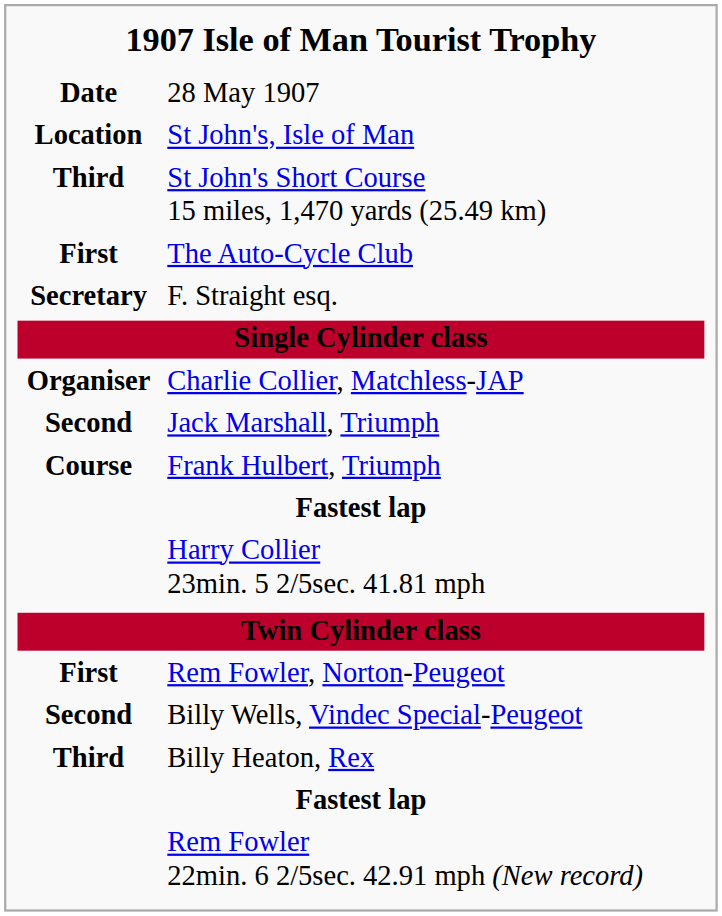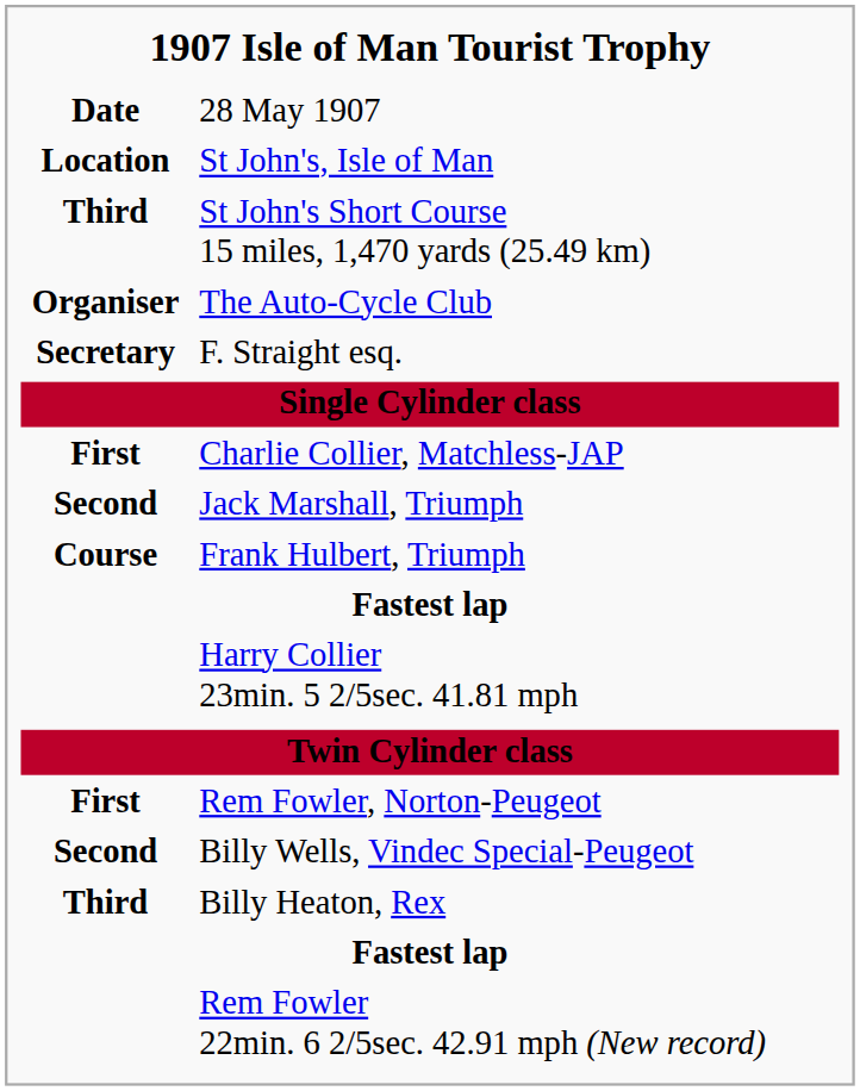 <table class="infobox" style="width:25em; font-size:80%;">
 <tr>
 <th colspan="2"  style="background:; text-align:center;"><big><span>1907 Isle of Man Tourist Trophy</span></big></th>
 </tr>
 <tr>
 <th colspan="2" style="text-align: center;"></th>
 </tr>
 <tr>
 <th>Date</th>
 <td valign="top">28 May 1907</td>
 </tr>
 <tr>
 <th>Location</th>
 <td valign="top"><a href='#'>St John's, Isle of Man</a></td>
 </tr>
 <tr>
 <th>Third</th>
 <td valign="top"><a href='#'>St John's Short Course</a> <br> 15 miles, 1,470 yards (25.49 km)</td>
 </tr>
 <tr>
-<th>First</th>
+<th>Organiser</th>
 <td valign="top"><a href='#'>The Auto-Cycle Club</a></td>
 </tr>
 <tr>
 <th>Secretary</th>
 <td valign="top">F. Straight esq.</td>
 </tr>
 <tr>
 <th colspan="2"  style="background:#bd002b; text-align:center;"><span>Single Cylinder class</span></th>
 </tr>
 <tr>
-<th>Organiser</th>
+<th>First</th>
 <td valign="top"><a href='#'>Charlie Collier</a>, <a href='#'>Matchless</a>-<a href='#'>JAP</a></td>
 </tr>
 <tr>
 <th>Second</th>
 <td valign="top"><a href='#'>Jack Marshall</a>, <a href='#'>Triumph</a></td>
 </tr>
 <tr>
 <th>Course</th>
 <td valign="top"><a href='#'>Frank Hulbert</a>, <a href='#'>Triumph</a></td>
 </tr>
 <tr>
 <th colspan="2"  style="background:#; text-align:center;"><span>Fastest lap</span></th>
 </tr>
 <tr>
 <th></th>
 <td valign="top"><a href='#'>Harry Collier</a> <br> 23min. 5 2/5sec. 41.81 mph</td>
 </tr>
 <tr>
 </tr>
 <tr>
 <th colspan="2"  style="background:#bd002b; text-align:center;"><span>Twin Cylinder class</span></th>
 </tr>
 <tr>
 <th>First</th>
 <td valign="top"><a href='#'>Rem Fowler</a>, <a href='#'>Norton</a>-<a href='#'>Peugeot</a></td>
 </tr>
 <tr>
 <th>Second</th>
 <td valign="top">Billy Wells, <a href='#'>Vindec Special</a>-<a href='#'>Peugeot</a></td>
 </tr>
 <tr>
 <th>Third</th>
 <td valign="top">Billy Heaton, <a href='#'>Rex</a></td>
 </tr>
 <tr>
 <th colspan="2"  style="background:#; text-align:center;"><span>Fastest lap</span></th>
 </tr>
 <tr>
 <th></th>
 <td valign="top"><a href='#'>Rem Fowler</a> <br> 22min. 6 2/5sec. 42.91 mph <em>(New record)</em></td>
 </tr>
 <tr>
 </tr>
 </table>
